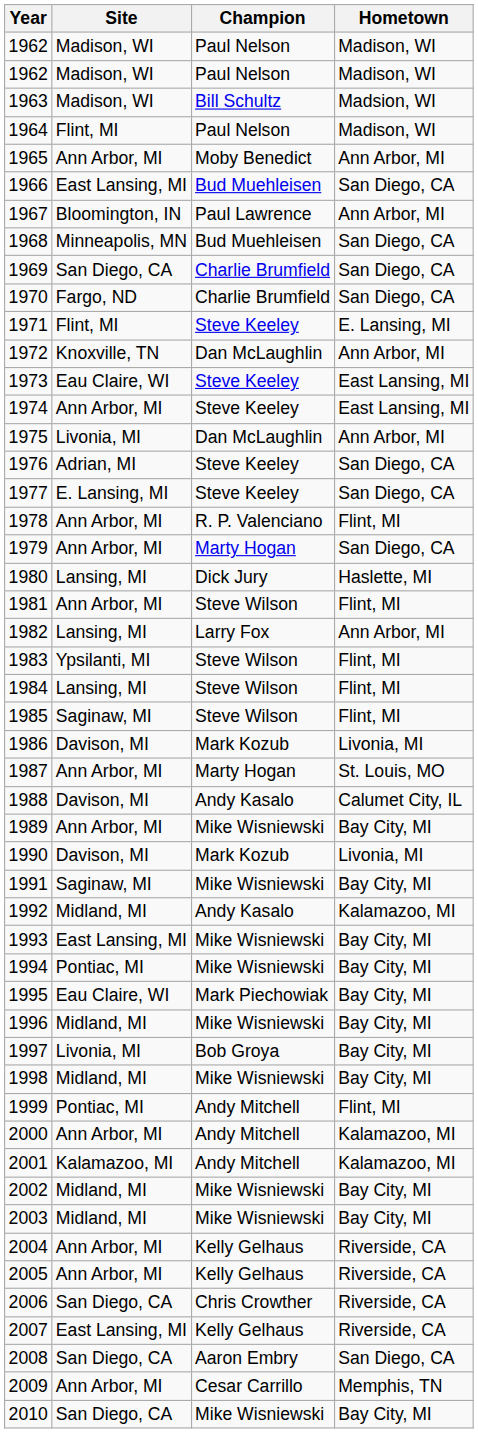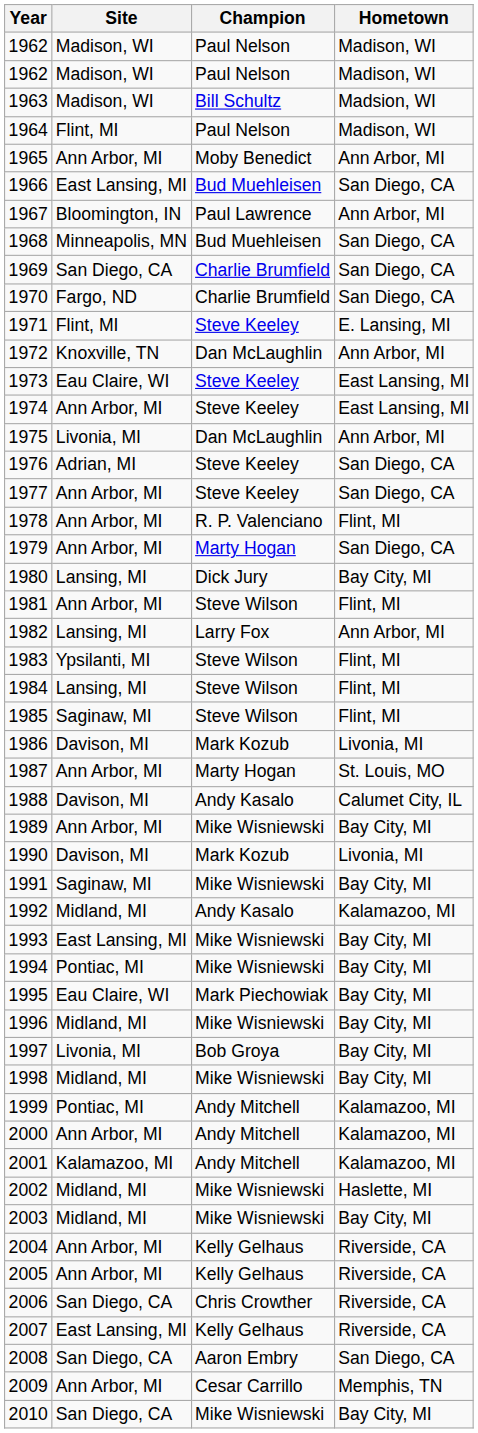 <table class="wikitable">
 <tr>
 <th>Year</th>
 <th>Site</th>
 <th>Champion</th>
 <th>Hometown</th>
 </tr>
 <tr>
 <td>1962</td>
 <td>Madison, WI</td>
 <td>Paul Nelson</td>
 <td>Madison, WI</td>
 </tr>
 <tr>
 <td>1962</td>
 <td>Madison, WI</td>
 <td>Paul Nelson</td>
 <td>Madison, WI</td>
 </tr>
 <tr>
 <td>1963</td>
 <td>Madison, WI</td>
 <td><a href='#'>Bill Schultz</a></td>
 <td>Madsion, WI</td>
 </tr>
 <tr>
 <td>1964</td>
 <td>Flint, MI</td>
 <td>Paul Nelson</td>
 <td>Madison, WI</td>
 </tr>
 <tr>
 <td>1965</td>
 <td>Ann Arbor, MI</td>
 <td>Moby Benedict</td>
 <td>Ann Arbor, MI</td>
 </tr>
 <tr>
 <td>1966</td>
 <td>East Lansing, MI</td>
 <td><a href='#'>Bud Muehleisen</a></td>
 <td>San Diego, CA</td>
 </tr>
 <tr>
 <td>1967</td>
 <td>Bloomington, IN</td>
 <td>Paul Lawrence</td>
 <td>Ann Arbor, MI</td>
 </tr>
 <tr>
 <td>1968</td>
 <td>Minneapolis, MN</td>
 <td>Bud Muehleisen</td>
 <td>San Diego, CA</td>
 </tr>
 <tr>
 <td>1969</td>
 <td>San Diego, CA</td>
 <td><a href='#'>Charlie Brumfield</a></td>
 <td>San Diego, CA</td>
 </tr>
 <tr>
 <td>1970</td>
 <td>Fargo, ND</td>
 <td>Charlie Brumfield</td>
 <td>San Diego, CA</td>
 </tr>
 <tr>
 <td>1971</td>
 <td>Flint, MI</td>
 <td><a href='#'>Steve Keeley</a></td>
 <td>E. Lansing, MI</td>
 </tr>
 <tr>
 <td>1972</td>
 <td>Knoxville, TN</td>
 <td>Dan McLaughlin</td>
 <td>Ann Arbor, MI</td>
 </tr>
 <tr>
 <td>1973</td>
 <td>Eau Claire, WI</td>
 <td><a href='#'>Steve Keeley</a></td>
 <td>East Lansing, MI</td>
 </tr>
 <tr>
 <td>1974</td>
 <td>Ann Arbor, MI</td>
 <td>Steve Keeley</td>
 <td>East Lansing, MI</td>
 </tr>
 <tr>
 <td>1975</td>
 <td>Livonia, MI</td>
 <td>Dan McLaughlin</td>
 <td>Ann Arbor, MI</td>
 </tr>
 <tr>
 <td>1976</td>
 <td>Adrian, MI</td>
 <td>Steve Keeley</td>
 <td>San Diego, CA</td>
 </tr>
 <tr>
 <td>1977</td>
-<td>E. Lansing, MI</td>
+<td>Ann Arbor, MI</td>
 <td>Steve Keeley</td>
 <td>San Diego, CA</td>
 </tr>
 <tr>
 <td>1978</td>
 <td>Ann Arbor, MI</td>
 <td>R. P. Valenciano</td>
 <td>Flint, MI</td>
 </tr>
 <tr>
 <td>1979</td>
 <td>Ann Arbor, MI</td>
 <td><a href='#'>Marty Hogan</a></td>
 <td>San Diego, CA</td>
 </tr>
 <tr>
 <td>1980</td>
 <td>Lansing, MI</td>
 <td>Dick Jury</td>
-<td>Haslette, MI</td>
+<td>Bay City, MI</td>
 </tr>
 <tr>
 <td>1981</td>
 <td>Ann Arbor, MI</td>
 <td>Steve Wilson</td>
 <td>Flint, MI</td>
 </tr>
 <tr>
 <td>1982</td>
 <td>Lansing, MI</td>
 <td>Larry Fox</td>
 <td>Ann Arbor, MI</td>
 </tr>
 <tr>
 <td>1983</td>
 <td>Ypsilanti, MI</td>
 <td>Steve Wilson</td>
 <td>Flint, MI</td>
 </tr>
 <tr>
 <td>1984</td>
 <td>Lansing, MI</td>
 <td>Steve Wilson</td>
 <td>Flint, MI</td>
 </tr>
 <tr>
 <td>1985</td>
 <td>Saginaw, MI</td>
 <td>Steve Wilson</td>
 <td>Flint, MI</td>
 </tr>
 <tr>
 <td>1986</td>
 <td>Davison, MI</td>
 <td>Mark Kozub</td>
 <td>Livonia, MI</td>
 </tr>
 <tr>
 <td>1987</td>
 <td>Ann Arbor, MI</td>
 <td>Marty Hogan</td>
 <td>St. Louis, MO</td>
 </tr>
 <tr>
 <td>1988</td>
 <td>Davison, MI</td>
 <td>Andy Kasalo</td>
 <td>Calumet City, IL</td>
 </tr>
 <tr>
 <td>1989</td>
 <td>Ann Arbor, MI</td>
 <td>Mike Wisniewski</td>
 <td>Bay City, MI</td>
 </tr>
 <tr>
 <td>1990</td>
 <td>Davison, MI</td>
 <td>Mark Kozub</td>
 <td>Livonia, MI</td>
 </tr>
 <tr>
 <td>1991</td>
 <td>Saginaw, MI</td>
 <td>Mike Wisniewski</td>
 <td>Bay City, MI</td>
 </tr>
 <tr>
 <td>1992</td>
 <td>Midland, MI</td>
 <td>Andy Kasalo</td>
 <td>Kalamazoo, MI</td>
 </tr>
 <tr>
 <td>1993</td>
 <td>East Lansing, MI</td>
 <td>Mike Wisniewski</td>
 <td>Bay City, MI</td>
 </tr>
 <tr>
 <td>1994</td>
 <td>Pontiac, MI</td>
 <td>Mike Wisniewski</td>
 <td>Bay City, MI</td>
 </tr>
 <tr>
 <td>1995</td>
 <td>Eau Claire, WI</td>
 <td>Mark Piechowiak</td>
 <td>Bay City, MI</td>
 </tr>
 <tr>
 <td>1996</td>
 <td>Midland, MI</td>
 <td>Mike Wisniewski</td>
 <td>Bay City, MI</td>
 </tr>
 <tr>
 <td>1997</td>
 <td>Livonia, MI</td>
 <td>Bob Groya</td>
 <td>Bay City, MI</td>
 </tr>
 <tr>
 <td>1998</td>
 <td>Midland, MI</td>
 <td>Mike Wisniewski</td>
 <td>Bay City, MI</td>
 </tr>
 <tr>
 <td>1999</td>
 <td>Pontiac, MI</td>
 <td>Andy Mitchell</td>
-<td>Flint, MI</td>
+<td>Kalamazoo, MI</td>
 </tr>
 <tr>
 <td>2000</td>
 <td>Ann Arbor, MI</td>
 <td>Andy Mitchell</td>
 <td>Kalamazoo, MI</td>
 </tr>
 <tr>
 <td>2001</td>
 <td>Kalamazoo, MI</td>
 <td>Andy Mitchell</td>
 <td>Kalamazoo, MI</td>
 </tr>
 <tr>
 <td>2002</td>
 <td>Midland, MI</td>
 <td>Mike Wisniewski</td>
-<td>Bay City, MI</td>
+<td>Haslette, MI</td>
 </tr>
 <tr>
 <td>2003</td>
 <td>Midland, MI</td>
 <td>Mike Wisniewski</td>
 <td>Bay City, MI</td>
 </tr>
 <tr>
 <td>2004</td>
 <td>Ann Arbor, MI</td>
 <td>Kelly Gelhaus</td>
 <td>Riverside, CA</td>
 </tr>
 <tr>
 <td>2005</td>
 <td>Ann Arbor, MI</td>
 <td>Kelly Gelhaus</td>
 <td>Riverside, CA</td>
 </tr>
 <tr>
 <td>2006</td>
 <td>San Diego, CA</td>
 <td>Chris Crowther</td>
 <td>Riverside, CA</td>
 </tr>
 <tr>
 <td>2007</td>
 <td>East Lansing, MI</td>
 <td>Kelly Gelhaus</td>
 <td>Riverside, CA</td>
 </tr>
 <tr>
 <td>2008</td>
 <td>San Diego, CA</td>
 <td>Aaron Embry</td>
 <td>San Diego, CA</td>
 </tr>
 <tr>
 <td>2009</td>
 <td>Ann Arbor, MI</td>
 <td>Cesar Carrillo</td>
 <td>Memphis, TN</td>
 </tr>
 <tr>
 <td>2010</td>
 <td>San Diego, CA</td>
 <td>Mike Wisniewski</td>
 <td>Bay City, MI</td>
 </tr>
 </table>
